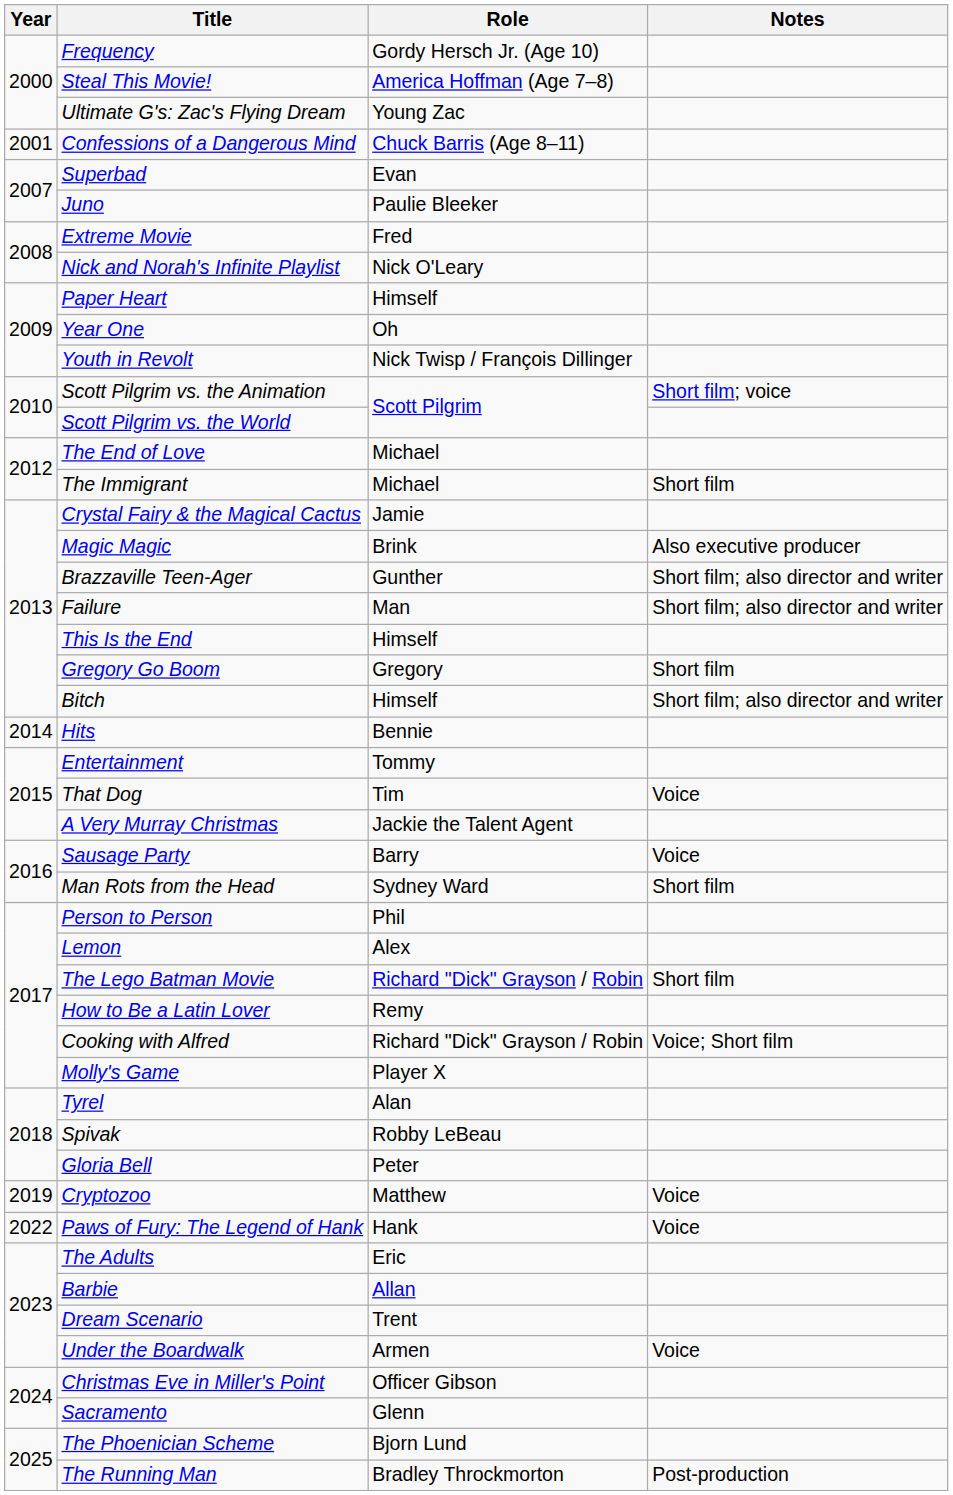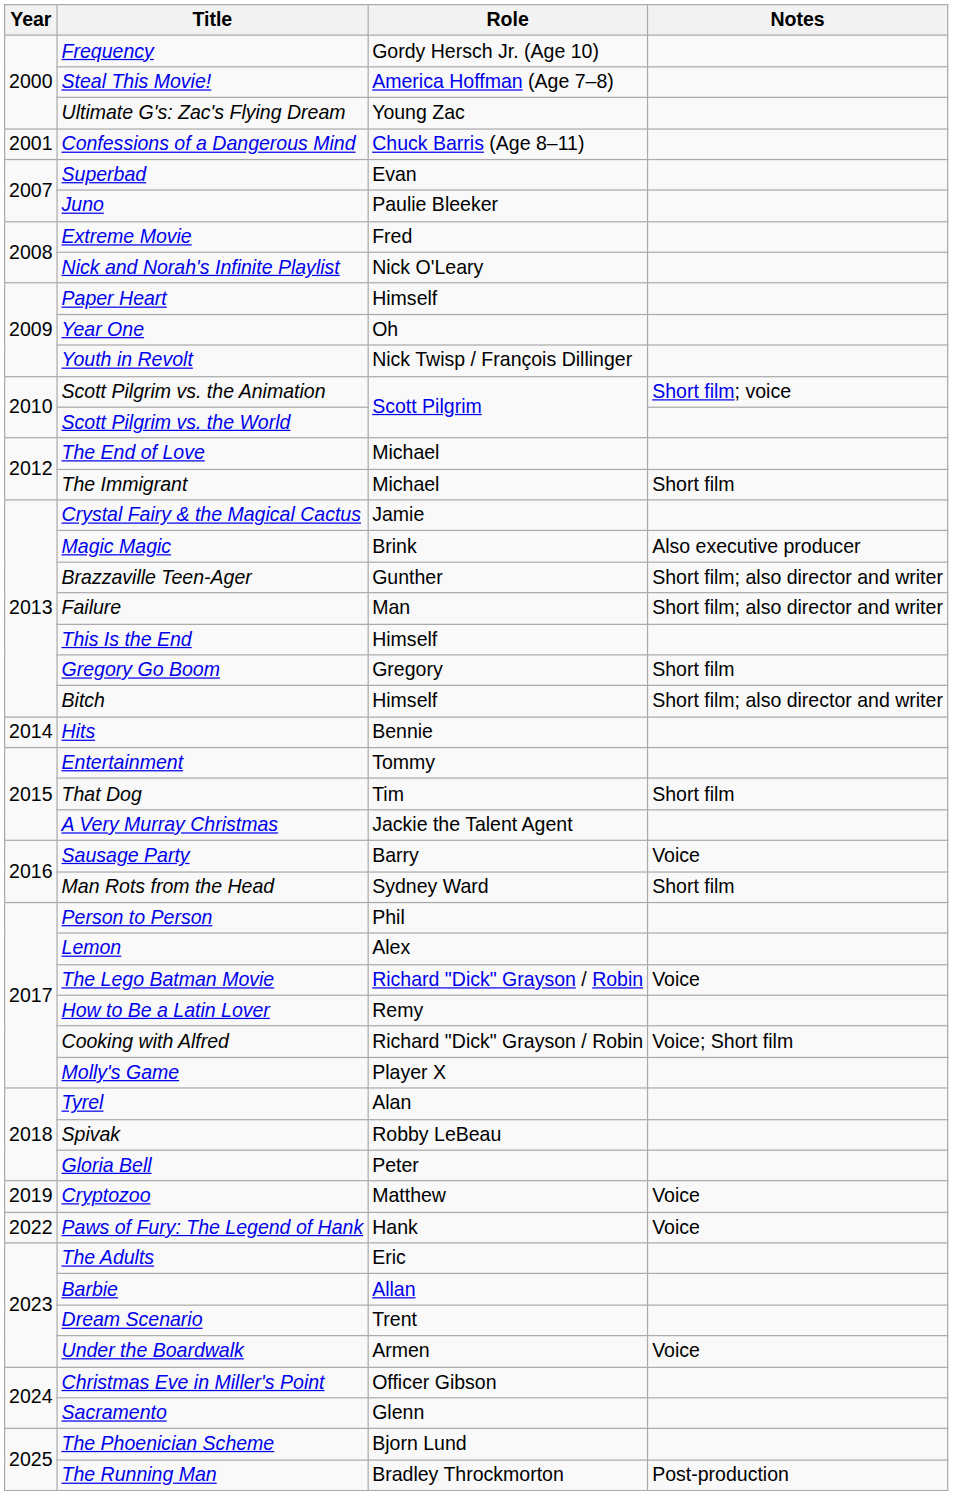 <table class="wikitable sortable">
 <tr>
 <th>Year</th>
 <th>Title</th>
 <th>Role</th>
 <th class="unsortable">Notes</th>
 </tr>
 <tr>
 <td rowspan="3">2000</td>
 <td><em><a href='#'>Frequency</a></em></td>
 <td>Gordy Hersch Jr. (Age 10)</td>
 <td></td>
 </tr>
 <tr>
 <td><em><a href='#'>Steal This Movie!</a></em></td>
 <td><a href='#'>America Hoffman</a> (Age 7–8)</td>
 <td></td>
 </tr>
 <tr>
 <td><em>Ultimate G's: Zac's Flying Dream</em></td>
 <td>Young Zac</td>
 <td></td>
 </tr>
 <tr>
 <td>2001</td>
 <td><em><a href='#'>Confessions of a Dangerous Mind</a></em></td>
 <td><a href='#'>Chuck Barris</a> (Age 8–11)</td>
 <td></td>
 </tr>
 <tr>
 <td rowspan="2">2007</td>
 <td><em><a href='#'>Superbad</a></em></td>
 <td>Evan</td>
 <td></td>
 </tr>
 <tr>
 <td><em><a href='#'>Juno</a></em></td>
 <td>Paulie Bleeker</td>
 <td></td>
 </tr>
 <tr>
 <td rowspan="2">2008</td>
 <td><em><a href='#'>Extreme Movie</a></em></td>
 <td>Fred</td>
 <td></td>
 </tr>
 <tr>
 <td><em><a href='#'>Nick and Norah's Infinite Playlist</a></em></td>
 <td>Nick O'Leary</td>
 <td></td>
 </tr>
 <tr>
 <td rowspan="3">2009</td>
 <td><em><a href='#'>Paper Heart</a></em></td>
 <td>Himself</td>
 <td></td>
 </tr>
 <tr>
 <td><em><a href='#'>Year One</a></em></td>
 <td>Oh</td>
 <td></td>
 </tr>
 <tr>
 <td><em><a href='#'>Youth in Revolt</a></em></td>
 <td>Nick Twisp / François Dillinger</td>
 <td></td>
 </tr>
 <tr>
 <td rowspan="2">2010</td>
 <td><em>Scott Pilgrim vs. the Animation</em></td>
 <td rowspan="2"><a href='#'>Scott Pilgrim</a></td>
 <td><a href='#'>Short film</a>; voice</td>
 </tr>
 <tr>
 <td><em><a href='#'>Scott Pilgrim vs. the World</a></em></td>
 <td></td>
 </tr>
 <tr>
 <td rowspan="2">2012</td>
 <td data-sort-value="End of Love, The"><em><a href='#'>The End of Love</a></em></td>
 <td>Michael</td>
 <td></td>
 </tr>
 <tr>
 <td data-sort-value="Immigrant, The"><em>The Immigrant</em></td>
 <td>Michael</td>
 <td>Short film</td>
 </tr>
 <tr>
 <td rowspan="7">2013</td>
 <td><em><a href='#'>Crystal Fairy & the Magical Cactus</a></em></td>
 <td>Jamie</td>
 <td></td>
 </tr>
 <tr>
 <td><em><a href='#'>Magic Magic</a></em></td>
 <td>Brink</td>
 <td>Also executive producer</td>
 </tr>
 <tr>
 <td><em>Brazzaville Teen-Ager</em></td>
 <td>Gunther</td>
 <td>Short film; also director and writer</td>
 </tr>
 <tr>
 <td><em>Failure</em></td>
 <td>Man</td>
 <td>Short film; also director and writer</td>
 </tr>
 <tr>
 <td><em><a href='#'>This Is the End</a></em></td>
 <td>Himself</td>
 <td></td>
 </tr>
 <tr>
 <td><em><a href='#'>Gregory Go Boom</a></em></td>
 <td>Gregory</td>
 <td>Short film</td>
 </tr>
 <tr>
 <td><em>Bitch</em></td>
 <td>Himself</td>
 <td>Short film; also director and writer</td>
 </tr>
 <tr>
 <td>2014</td>
 <td><em><a href='#'>Hits</a></em></td>
 <td>Bennie</td>
 <td></td>
 </tr>
 <tr>
 <td rowspan="3">2015</td>
 <td><em><a href='#'>Entertainment</a></em></td>
 <td>Tommy</td>
 <td></td>
 </tr>
 <tr>
 <td><em>That Dog</em></td>
 <td>Tim</td>
-<td>Voice</td>
+<td>Short film</td>
 </tr>
 <tr>
 <td data-sort-value="Very Murray Christmas, A"><em><a href='#'>A Very Murray Christmas</a></em></td>
 <td>Jackie the Talent Agent</td>
 <td></td>
 </tr>
 <tr>
 <td rowspan="2">2016</td>
 <td><em><a href='#'>Sausage Party</a></em></td>
 <td>Barry</td>
 <td>Voice</td>
 </tr>
 <tr>
 <td><em>Man Rots from the Head </em></td>
 <td>Sydney Ward</td>
 <td>Short film</td>
 </tr>
 <tr>
 <td rowspan="6">2017</td>
 <td><em><a href='#'>Person to Person</a></em></td>
 <td>Phil</td>
 <td></td>
 </tr>
 <tr>
 <td><em><a href='#'>Lemon</a></em></td>
 <td>Alex</td>
 <td></td>
 </tr>
 <tr>
 <td data-sort-value="Lego Batman Movie, The"><em><a href='#'>The Lego Batman Movie</a></em></td>
 <td><a href='#'>Richard "Dick" Grayson</a> / <a href='#'>Robin</a></td>
-<td>Short film</td>
+<td>Voice</td>
 </tr>
 <tr>
 <td><em><a href='#'>How to Be a Latin Lover</a></em></td>
 <td>Remy</td>
 <td></td>
 </tr>
 <tr>
 <td><em>Cooking with Alfred</em></td>
 <td>Richard "Dick" Grayson / Robin</td>
 <td>Voice; Short film</td>
 </tr>
 <tr>
 <td><em><a href='#'>Molly's Game</a></em></td>
 <td>Player X</td>
 <td></td>
 </tr>
 <tr>
 <td rowspan="3">2018</td>
 <td><em><a href='#'>Tyrel</a></em></td>
 <td>Alan</td>
 <td></td>
 </tr>
 <tr>
 <td><em>Spivak</em></td>
 <td>Robby LeBeau</td>
 <td></td>
 </tr>
 <tr>
 <td><em><a href='#'>Gloria Bell</a></em></td>
 <td>Peter</td>
 <td></td>
 </tr>
 <tr>
 <td>2019</td>
 <td><em><a href='#'>Cryptozoo</a></em></td>
 <td>Matthew</td>
 <td>Voice</td>
 </tr>
 <tr>
 <td>2022</td>
 <td><em><a href='#'>Paws of Fury: The Legend of Hank</a></em></td>
 <td>Hank</td>
 <td>Voice</td>
 </tr>
 <tr>
 <td rowspan=4>2023</td>
 <td data-sort-value="Adults, The"><em><a href='#'>The Adults</a></em></td>
 <td>Eric</td>
 <td></td>
 </tr>
 <tr>
 <td><em><a href='#'>Barbie</a></em></td>
 <td><a href='#'>Allan</a></td>
 <td></td>
 </tr>
 <tr>
 <td><em><a href='#'>Dream Scenario</a></em></td>
 <td>Trent</td>
 <td></td>
 </tr>
 <tr>
 <td><em><a href='#'>Under the Boardwalk</a></em></td>
 <td>Armen</td>
 <td>Voice</td>
 </tr>
 <tr>
 <td rowspan="2">2024</td>
 <td><em><a href='#'>Christmas Eve in Miller's Point</a></em></td>
 <td>Officer Gibson</td>
 <td></td>
 </tr>
 <tr>
 <td><em><a href='#'>Sacramento</a></em></td>
 <td>Glenn</td>
 <td></td>
 </tr>
 <tr>
 <td rowspan="2">2025</td>
 <td><em><a href='#'>The Phoenician Scheme</a></em></td>
 <td>Bjorn Lund</td>
 <td></td>
 </tr>
 <tr>
 <td><em><a href='#'>The Running Man</a></em></td>
 <td>Bradley Throckmorton</td>
 <td>Post-production</td>
 </tr>
 </table>
